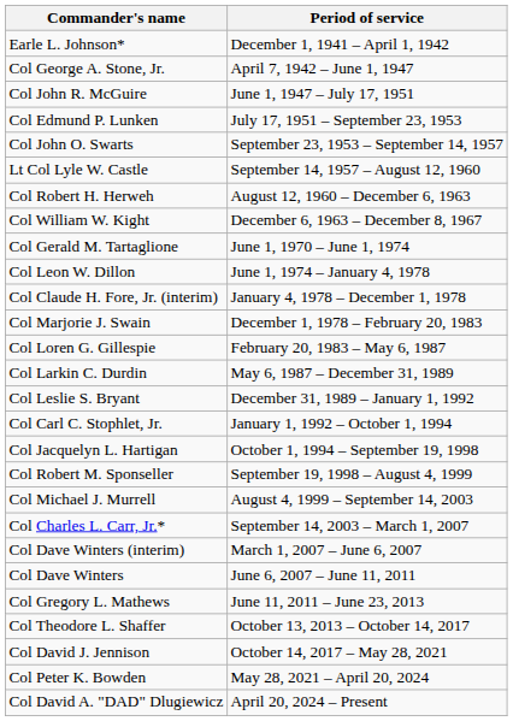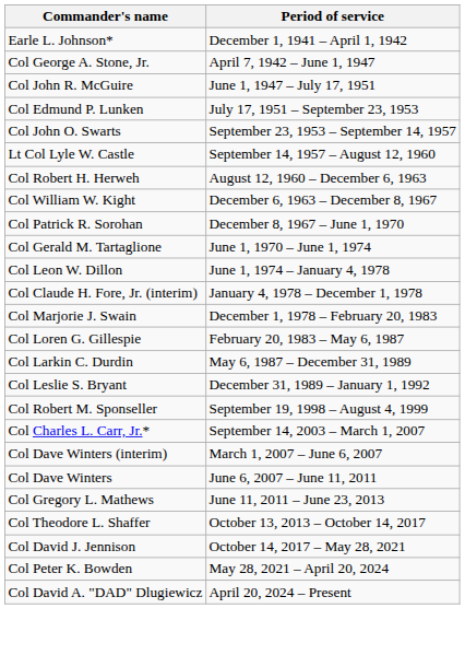 <table class="wikitable">
 <tr>
 <th>Commander's name</th>
 <th>Period of service</th>
 </tr>
 <tr>
 <td>Earle L. Johnson*</td>
 <td>December 1, 1941 – April 1, 1942</td>
 </tr>
 <tr>
 <td>Col George A. Stone, Jr.</td>
 <td>April 7, 1942 – June 1, 1947</td>
 </tr>
 <tr>
 <td>Col John R. McGuire</td>
 <td>June 1, 1947 – July 17, 1951</td>
 </tr>
 <tr>
 <td>Col Edmund P. Lunken</td>
 <td>July 17, 1951 – September 23, 1953</td>
 </tr>
 <tr>
 <td>Col John O. Swarts</td>
 <td>September 23, 1953 – September 14, 1957</td>
 </tr>
 <tr>
 <td>Lt Col Lyle W. Castle</td>
 <td>September 14, 1957 – August 12, 1960</td>
 </tr>
 <tr>
 <td>Col Robert H. Herweh</td>
 <td>August 12, 1960 – December 6, 1963</td>
 </tr>
 <tr>
 <td>Col William W. Kight</td>
 <td>December 6, 1963 – December 8, 1967</td>
 </tr>
 <tr>
+<td>Col Patrick R. Sorohan</td>
+<td>December 8, 1967 – June 1, 1970</td>
+</tr>
+<tr>
 <td>Col Gerald M. Tartaglione</td>
 <td>June 1, 1970 – June 1, 1974</td>
 </tr>
 <tr>
 <td>Col Leon W. Dillon</td>
 <td>June 1, 1974 – January 4, 1978</td>
 </tr>
 <tr>
 <td>Col Claude H. Fore, Jr. (interim)</td>
 <td>January 4, 1978 – December 1, 1978</td>
 </tr>
 <tr>
 <td>Col Marjorie J. Swain</td>
 <td>December 1, 1978 – February 20, 1983</td>
 </tr>
 <tr>
 <td>Col Loren G. Gillespie</td>
 <td>February 20, 1983 – May 6, 1987</td>
 </tr>
 <tr>
 <td>Col Larkin C. Durdin</td>
 <td>May 6, 1987 – December 31, 1989</td>
 </tr>
 <tr>
 <td>Col Leslie S. Bryant</td>
 <td>December 31, 1989 – January 1, 1992</td>
 </tr>
 <tr>
-<td>Col Carl C. Stophlet, Jr.</td>
-<td>January 1, 1992 – October 1, 1994</td>
-</tr>
-<tr>
-<td>Col Jacquelyn L. Hartigan</td>
-<td>October 1, 1994 – September 19, 1998</td>
-</tr>
-<tr>
 <td>Col Robert M. Sponseller</td>
 <td>September 19, 1998 – August 4, 1999</td>
-</tr>
-<tr>
-<td>Col Michael J. Murrell</td>
-<td>August 4, 1999 – September 14, 2003</td>
 </tr>
 <tr>
 <td>Col <a href='#'>Charles L. Carr, Jr.</a>*</td>
 <td>September 14, 2003 – March 1, 2007</td>
 </tr>
 <tr>
 <td>Col Dave Winters (interim)</td>
 <td>March 1, 2007 – June 6, 2007</td>
 </tr>
 <tr>
 <td>Col Dave Winters</td>
 <td>June 6, 2007 – June 11, 2011</td>
 </tr>
 <tr>
 <td>Col Gregory L. Mathews</td>
 <td>June 11, 2011 – June 23, 2013</td>
 </tr>
 <tr>
 <td>Col Theodore L. Shaffer</td>
 <td>October 13, 2013 – October 14, 2017</td>
 </tr>
 <tr>
 <td>Col David J. Jennison</td>
 <td>October 14, 2017 – May 28, 2021</td>
 </tr>
 <tr>
 <td>Col Peter K. Bowden</td>
 <td>May 28, 2021 – April 20, 2024</td>
 </tr>
 <tr>
 <td>Col David A. "DAD" Dlugiewicz</td>
 <td>April 20, 2024 – Present</td>
 </tr>
 </table>
